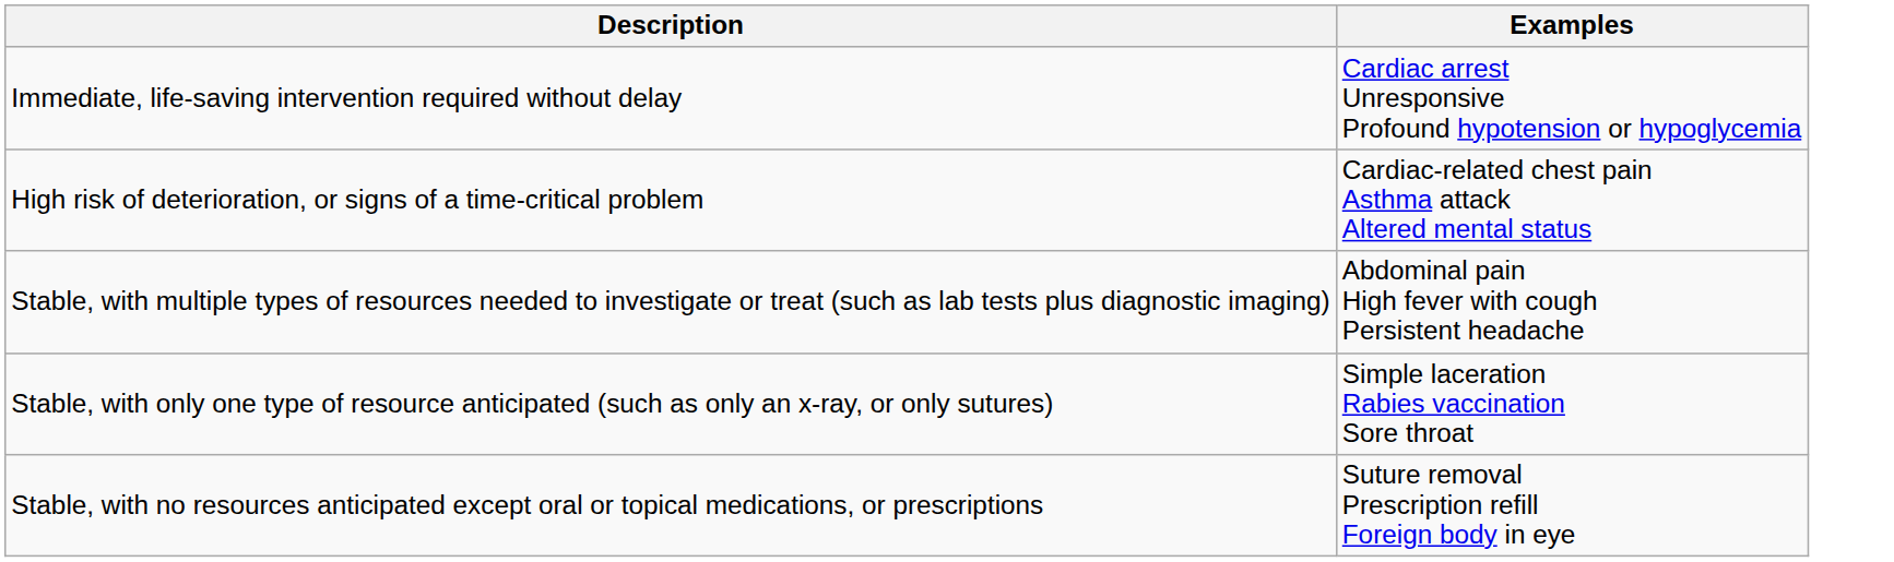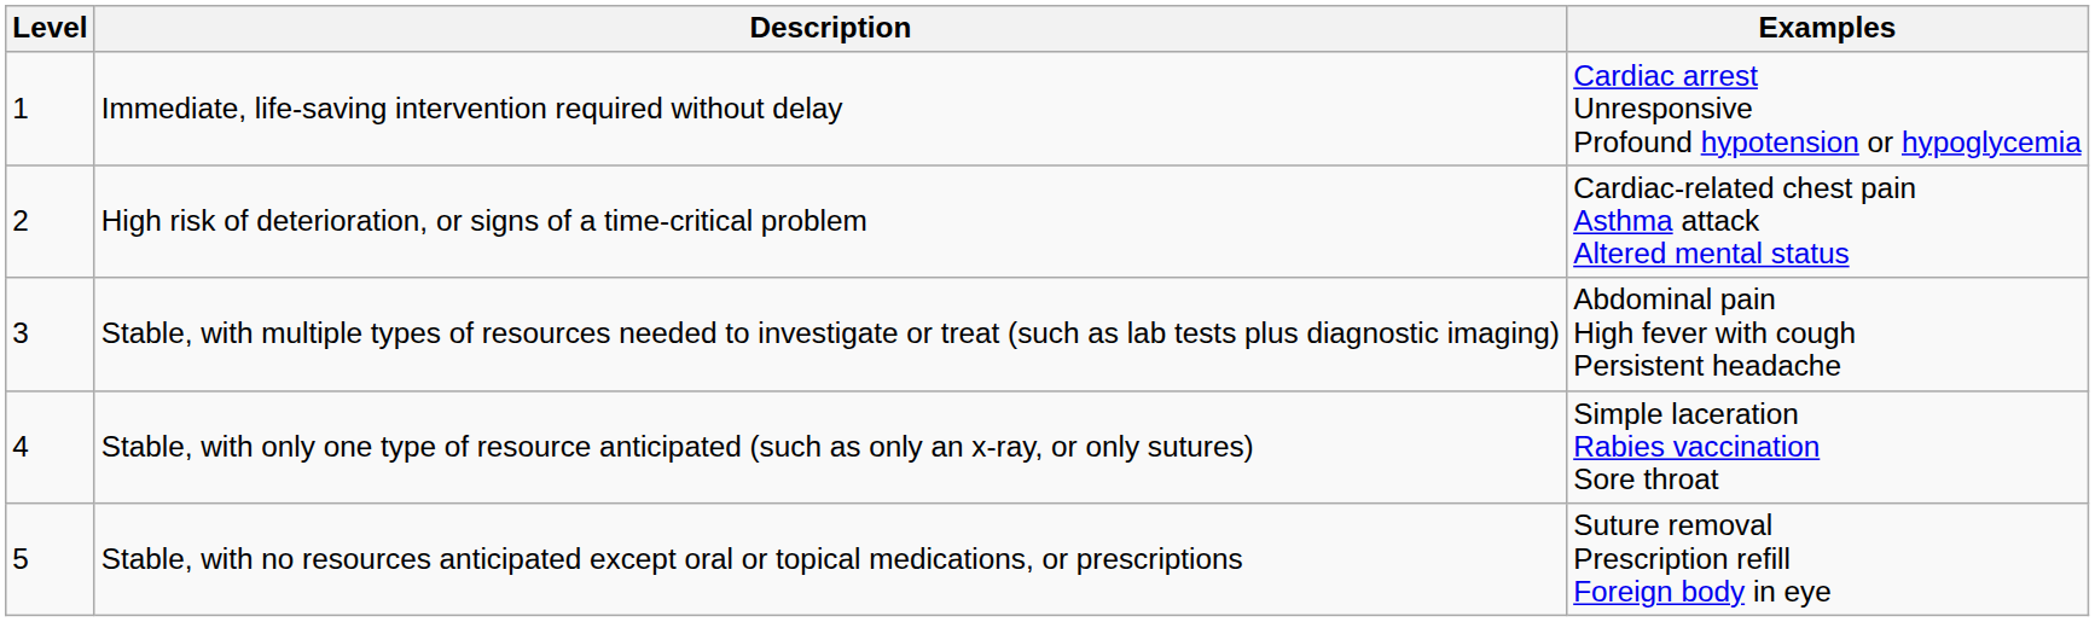 <table class="wikitable">
 <tr>
+<th>Level</th>
 <th>Description</th>
 <th>Examples</th>
 </tr>
 <tr>
+<td>1</td>
 <td>Immediate, life-saving intervention required without delay</td>
 <td><a href='#'>Cardiac arrest</a><br>Unresponsive<br>Profound <a href='#'>hypotension</a> or <a href='#'>hypoglycemia</a></td>
 </tr>
 <tr>
+<td>2</td>
 <td>High risk of deterioration, or signs of a time-critical problem</td>
 <td>Cardiac-related chest pain<br><a href='#'>Asthma</a> attack<br><a href='#'>Altered mental status</a></td>
 </tr>
 <tr>
+<td>3</td>
 <td>Stable, with multiple types of resources needed to investigate or treat (such as lab tests plus diagnostic imaging)</td>
 <td>Abdominal pain<br>High fever with cough<br>Persistent headache</td>
 </tr>
 <tr>
+<td>4</td>
 <td>Stable, with only one type of resource anticipated (such as only an x-ray, or only sutures)</td>
 <td>Simple laceration<br><a href='#'>Rabies vaccination</a><br>Sore throat</td>
 </tr>
 <tr>
+<td>5</td>
 <td>Stable, with no resources anticipated except oral or topical medications, or prescriptions</td>
 <td>Suture removal<br>Prescription refill<br><a href='#'>Foreign body</a> in eye</td>
 </tr>
 </table>
